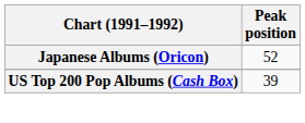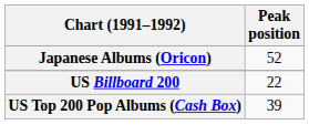 <table class="wikitable sortable plainrowheaders" style="text-align:center">
 <tr>
 <th scope="col">Chart (1991–1992)</th>
 <th scope="col">Peak<br>position</th>
 </tr>
 <tr>
 </tr>
 <tr>
 </tr>
 <tr>
 </tr>
 <tr>
 <th scope="row">Japanese Albums (<a href='#'>Oricon</a>)</th>
 <td>52</td>
 </tr>
 <tr>
 </tr>
 <tr>
+<th scope="row">US <a href='#'><em>Billboard</em> 200</a></th>
+<td>22</td>
+</tr>
+<tr>
 <th scope="row">US Top 200 Pop Albums (<em><a href='#'>Cash Box</a></em>)</th>
 <td>39</td>
 </tr>
 </table>
